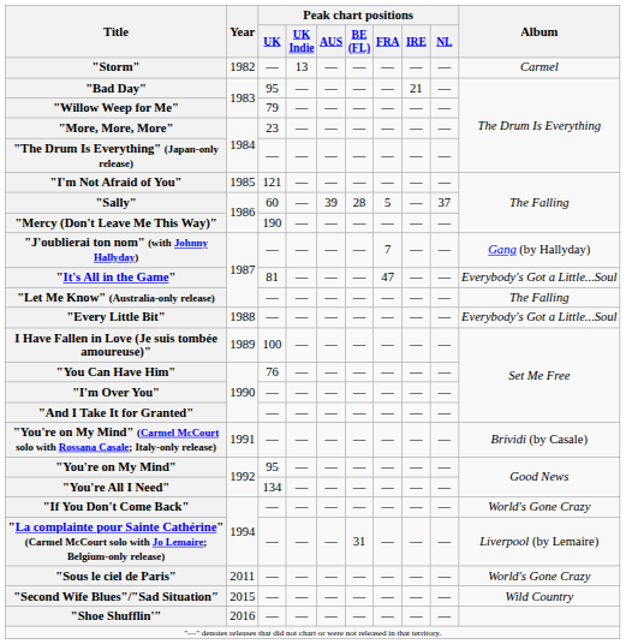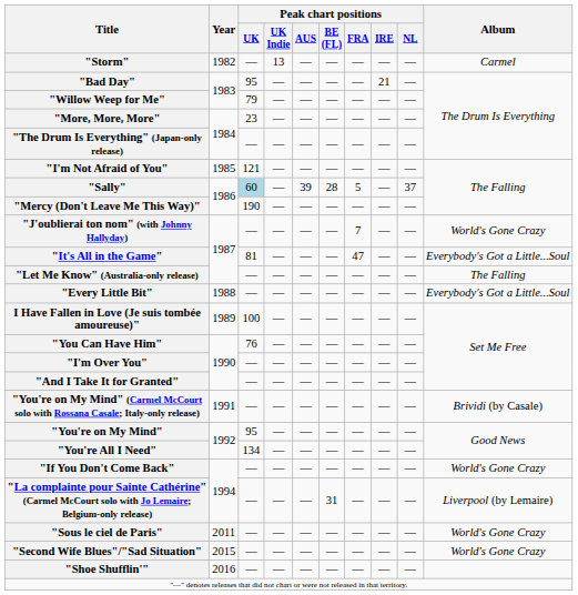 <table class="wikitable plainrowheaders" style="text-align:center;">
 <tr>
 <th rowspan="2" scope="col" style="width:17em;">Title</th>
 <th rowspan="2" scope="col" style="width:2em;">Year</th>
 <th colspan="7">Peak chart positions</th>
 <th rowspan="2">Album</th>
 </tr>
 <tr>
 <th scope="col" style="width:2em;font-size:90%;"><a href='#'>UK</a><br></th>
 <th scope="col" style="width:2em;font-size:90%;"><a href='#'>UK Indie</a><br></th>
 <th scope="col" style="width:2em;font-size:90%;"><a href='#'>AUS</a><br></th>
 <th scope="col" style="width:2em;font-size:90%;"><a href='#'>BE (FL)</a><br></th>
 <th scope="col" style="width:2em;font-size:90%;"><a href='#'>FRA</a><br></th>
 <th scope="col" style="width:2em;font-size:90%;"><a href='#'>IRE</a><br></th>
 <th scope="col" style="width:2em;font-size:90%;"><a href='#'>NL</a><br></th>
 </tr>
 <tr>
 <th scope="row">"Storm"</th>
 <td>1982</td>
 <td>—</td>
 <td>13</td>
 <td>—</td>
 <td>—</td>
 <td>—</td>
 <td>—</td>
 <td>—</td>
 <td><em>Carmel</em></td>
 </tr>
 <tr>
 <th scope="row">"Bad Day"</th>
 <td rowspan="2">1983</td>
 <td>95</td>
 <td>—</td>
 <td>—</td>
 <td>—</td>
 <td>—</td>
 <td>21</td>
 <td>—</td>
 <td rowspan="4"><em>The Drum Is Everything</em></td>
 </tr>
 <tr>
 <th scope="row">"Willow Weep for Me"</th>
 <td>79</td>
 <td>—</td>
 <td>—</td>
 <td>—</td>
 <td>—</td>
 <td>—</td>
 <td>—</td>
 </tr>
 <tr>
 <th scope="row">"More, More, More"</th>
 <td rowspan="2">1984</td>
 <td>23</td>
 <td>—</td>
 <td>—</td>
 <td>—</td>
 <td>—</td>
 <td>—</td>
 <td>—</td>
 </tr>
 <tr>
 <th scope="row">"The Drum Is Everything" <small>(Japan-only release)</small></th>
 <td>—</td>
 <td>—</td>
 <td>—</td>
 <td>—</td>
 <td>—</td>
 <td>—</td>
 <td>—</td>
 </tr>
 <tr>
 <th scope="row">"I'm Not Afraid of You"</th>
 <td>1985</td>
 <td>121</td>
 <td>—</td>
 <td>—</td>
 <td>—</td>
 <td>—</td>
 <td>—</td>
 <td>—</td>
 <td rowspan="3"><em>The Falling</em></td>
 </tr>
 <tr>
 <th scope="row">"Sally"</th>
 <td rowspan="2">1986</td>
-<td>60</td>
+<td style="background: lightblue;">60</td>
 <td>—</td>
 <td>39</td>
 <td>28</td>
 <td>5</td>
 <td>—</td>
 <td>37</td>
 </tr>
 <tr>
 <th scope="row">"Mercy (Don't Leave Me This Way)"</th>
 <td>190</td>
 <td>—</td>
 <td>—</td>
 <td>—</td>
 <td>—</td>
 <td>—</td>
 <td>—</td>
 </tr>
 <tr>
 <th scope="row">"J'oublierai ton nom" <small>(with <a href='#'>Johnny Hallyday</a>)</small></th>
 <td rowspan="3">1987</td>
 <td>—</td>
 <td>—</td>
 <td>—</td>
 <td>—</td>
 <td>7</td>
 <td>—</td>
 <td>—</td>
-<td><em><a href='#'>Gang</a></em> (by Hallyday)</td>
+<td><em>World's Gone Crazy</em></td>
 </tr>
 <tr>
 <th scope="row">"<a href='#'>It's All in the Game</a>"</th>
 <td>81</td>
 <td>—</td>
 <td>—</td>
 <td>—</td>
 <td>47</td>
 <td>—</td>
 <td>—</td>
 <td><em>Everybody's Got a Little...Soul</em></td>
 </tr>
 <tr>
 <th scope="row">"Let Me Know" <small>(Australia-only release)</small></th>
 <td>—</td>
 <td>—</td>
 <td>—</td>
 <td>—</td>
 <td>—</td>
 <td>—</td>
 <td>—</td>
 <td><em>The Falling</em></td>
 </tr>
 <tr>
 <th scope="row">"Every Little Bit"</th>
 <td>1988</td>
 <td>—</td>
 <td>—</td>
 <td>—</td>
 <td>—</td>
 <td>—</td>
 <td>—</td>
 <td>—</td>
 <td><em>Everybody's Got a Little...Soul</em></td>
 </tr>
 <tr>
 <th scope="row">I Have Fallen in Love (Je suis tombée amoureuse)"</th>
 <td>1989</td>
 <td>100</td>
 <td>—</td>
 <td>—</td>
 <td>—</td>
 <td>—</td>
 <td>—</td>
 <td>—</td>
 <td rowspan="4"><em>Set Me Free</em></td>
 </tr>
 <tr>
 <th scope="row">"You Can Have Him"</th>
 <td rowspan="3">1990</td>
 <td>76</td>
 <td>—</td>
 <td>—</td>
 <td>—</td>
 <td>—</td>
 <td>—</td>
 <td>—</td>
 </tr>
 <tr>
 <th scope="row">"I'm Over You"</th>
 <td>—</td>
 <td>—</td>
 <td>—</td>
 <td>—</td>
 <td>—</td>
 <td>—</td>
 <td>—</td>
 </tr>
 <tr>
 <th scope="row">"And I Take It for Granted"</th>
 <td>—</td>
 <td>—</td>
 <td>—</td>
 <td>—</td>
 <td>—</td>
 <td>—</td>
 <td>—</td>
 </tr>
 <tr>
 <th scope="row">"You're on My Mind" <small>(<a href='#'>Carmel McCourt</a> solo with <a href='#'>Rossana Casale</a>; Italy-only release)</small></th>
 <td>1991</td>
 <td>—</td>
 <td>—</td>
 <td>—</td>
 <td>—</td>
 <td>—</td>
 <td>—</td>
 <td>—</td>
 <td><em>Brividi</em> (by Casale)</td>
 </tr>
 <tr>
 <th scope="row">"You're on My Mind"</th>
 <td rowspan="2">1992</td>
 <td>95</td>
 <td>—</td>
 <td>—</td>
 <td>—</td>
 <td>—</td>
 <td>—</td>
 <td>—</td>
 <td rowspan="2"><em>Good News</em></td>
 </tr>
 <tr>
 <th scope="row">"You're All I Need"</th>
 <td>134</td>
 <td>—</td>
 <td>—</td>
 <td>—</td>
 <td>—</td>
 <td>—</td>
 <td>—</td>
 </tr>
 <tr>
 <th scope="row">"If You Don't Come Back"</th>
 <td rowspan="2">1994</td>
 <td>—</td>
 <td>—</td>
 <td>—</td>
 <td>—</td>
 <td>—</td>
 <td>—</td>
 <td>—</td>
 <td><em>World's Gone Crazy</em></td>
 </tr>
 <tr>
 <th scope="row">"<a href='#'>La complainte pour Sainte Cathérine</a>" <small>(Carmel McCourt solo with <a href='#'>Jo Lemaire</a>; Belgium-only release)</small></th>
 <td>—</td>
 <td>—</td>
 <td>—</td>
 <td>31</td>
 <td>—</td>
 <td>—</td>
 <td>—</td>
 <td><em>Liverpool</em> (by Lemaire)</td>
 </tr>
 <tr>
 <th scope="row">"Sous le ciel de Paris"</th>
 <td>2011</td>
 <td>—</td>
 <td>—</td>
 <td>—</td>
 <td>—</td>
 <td>—</td>
 <td>—</td>
 <td>—</td>
 <td><em>World's Gone Crazy</em></td>
 </tr>
 <tr>
 <th scope="row">"Second Wife Blues"/"Sad Situation"</th>
 <td>2015</td>
 <td>—</td>
 <td>—</td>
 <td>—</td>
 <td>—</td>
 <td>—</td>
 <td>—</td>
 <td>—</td>
-<td><em>Wild Country</em></td>
+<td><em>World's Gone Crazy</em></td>
 </tr>
 <tr>
 <th scope="row">"Shoe Shufflin'"</th>
 <td>2016</td>
 <td>—</td>
 <td>—</td>
 <td>—</td>
 <td>—</td>
 <td>—</td>
 <td>—</td>
 <td>—</td>
 <td></td>
 </tr>
 <tr>
 <td colspan="10" style="font-size:8pt">"—" denotes releases that did not chart or were not released in that territory.</td>
 </tr>
 </table>
